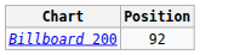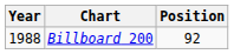 <table class="wikitable">
 <tr>
+<th>Year</th>
 <th>Chart</th>
 <th>Position</th>
 </tr>
 <tr>
+<td>1988</td>
 <td><a href='#'><em>Billboard</em> 200</a></td>
 <td align="center">92</td>
 </tr>
 </table>
